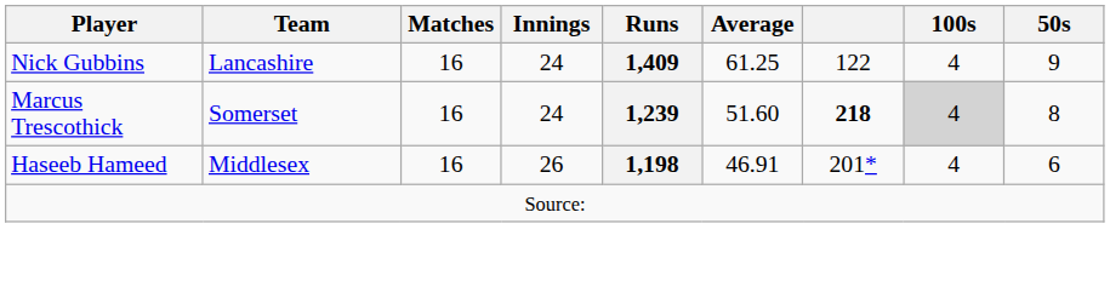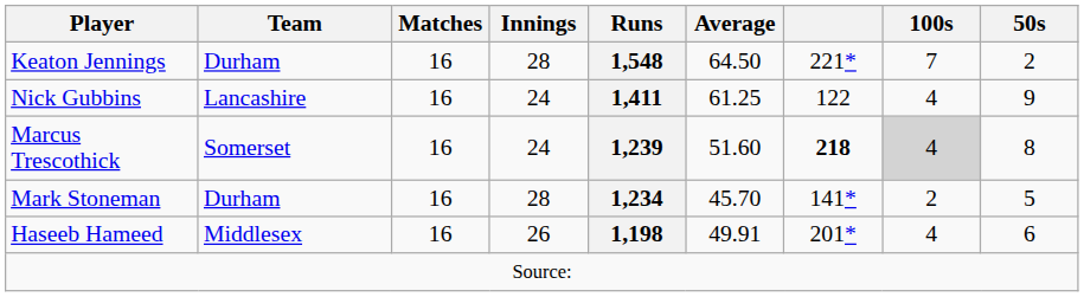 <table class="wikitable" style="text-align:center;">
 <tr>
 <th width=125>Player</th>
 <th width=125>Team</th>
 <th width=60>Matches</th>
 <th width=60>Innings</th>
 <th width=60>Runs</th>
 <th width=60>Average</th>
 <th width=60></th>
 <th width=60>100s</th>
 <th width=60>50s</th>
 </tr>
 <tr>
+<td align="left"><a href='#'>Keaton Jennings</a></td>
+<td align="left"><a href='#'>Durham</a></td>
+<td>16</td>
+<td>28</td>
+<th>1,548</th>
+<td>64.50</td>
+<td>221<a href='#'>*</a></td>
+<td>7</td>
+<td>2</td>
+</tr>
+<tr>
 <td align="left"><a href='#'>Nick Gubbins</a></td>
 <td align="left"><a href='#'>Lancashire</a></td>
 <td>16</td>
 <td>24</td>
-<th>1,409</th>
+<th>1,411</th>
 <td>61.25</td>
 <td>122</td>
 <td>4</td>
 <td>9</td>
 </tr>
 <tr>
 <td align="left"><a href='#'>Marcus Trescothick</a></td>
 <td align="left"><a href='#'>Somerset</a></td>
 <td>16</td>
 <td>24</td>
 <th>1,239</th>
 <td>51.60</td>
 <td><strong>218</strong></td>
 <td style="background: lightgrey;">4</td>
 <td>8</td>
 </tr>
 <tr>
+<td align="left"><a href='#'>Mark Stoneman</a></td>
+<td align="left"><a href='#'>Durham</a></td>
+<td>16</td>
+<td>28</td>
+<th>1,234</th>
+<td>45.70</td>
+<td>141<a href='#'>*</a></td>
+<td>2</td>
+<td>5</td>
+</tr>
+<tr>
 <td align="left"><a href='#'>Haseeb Hameed</a></td>
 <td align="left"><a href='#'>Middlesex</a></td>
 <td>16</td>
 <td>26</td>
 <th>1,198</th>
-<td>46.91</td>
+<td>49.91</td>
 <td>201<a href='#'>*</a></td>
 <td>4</td>
 <td>6</td>
 </tr>
 <tr>
 <td colspan=9><small>Source:</small></td>
 </tr>
 </table>
